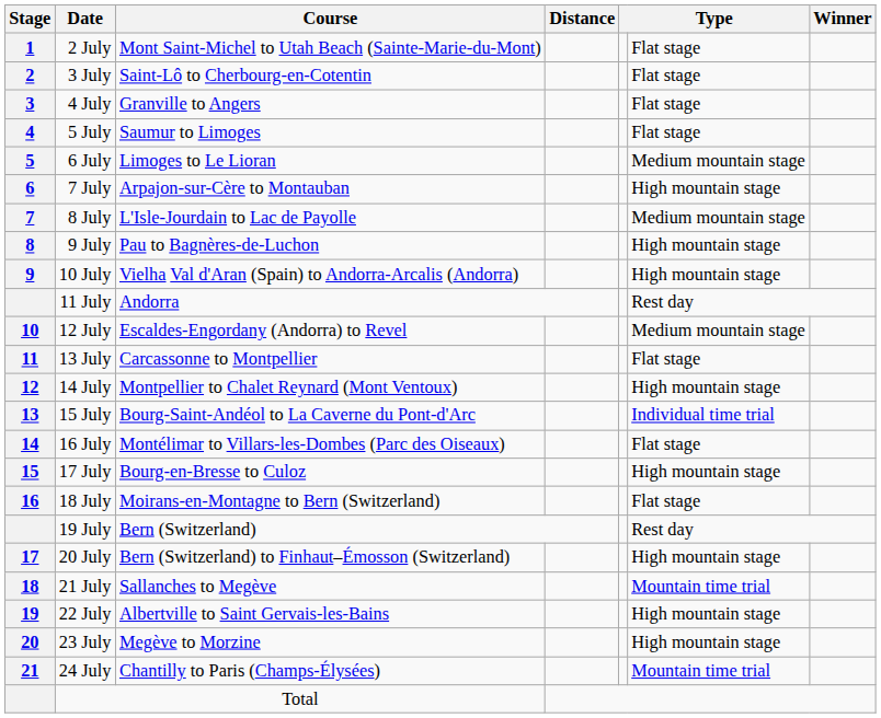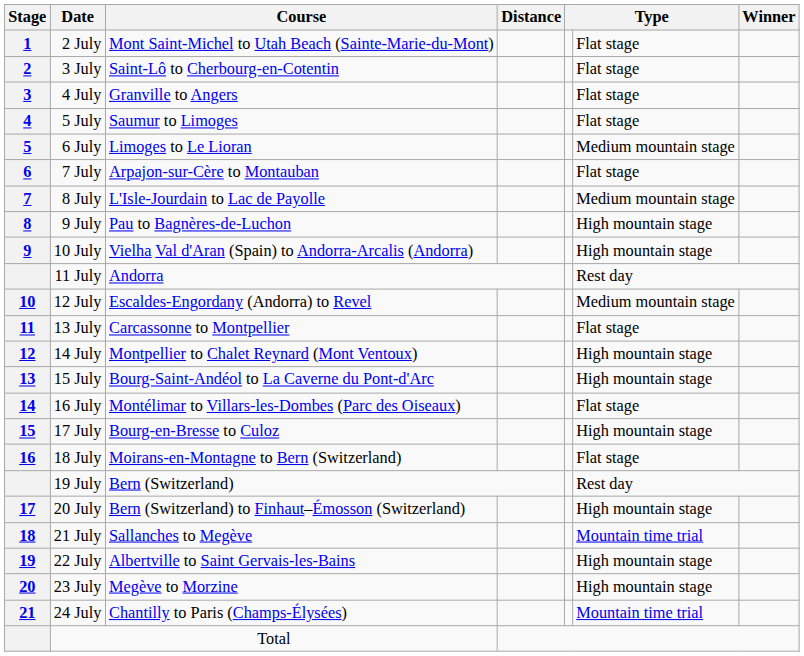 <table class="wikitable">
 <tr>
 <th scope="col">Stage</th>
 <th scope="col">Date</th>
 <th scope="col">Course</th>
 <th scope="col">Distance</th>
 <th scope="col" colspan="2">Type</th>
 <th scope="col">Winner</th>
 </tr>
 <tr>
 <th scope="row"><a href='#'>1</a></th>
 <td style="text-align:right">2 July</td>
 <td><a href='#'>Mont Saint-Michel</a> to <a href='#'>Utah Beach</a> (<a href='#'>Sainte-Marie-du-Mont</a>)</td>
 <td style="text-align:center;"></td>
 <td></td>
 <td>Flat stage</td>
 <td></td>
 </tr>
 <tr>
 <th scope="row"><a href='#'>2</a></th>
 <td style="text-align:right">3 July</td>
 <td><a href='#'>Saint-Lô</a> to <a href='#'>Cherbourg-en-Cotentin</a></td>
 <td style="text-align:center;"></td>
 <td></td>
 <td>Flat stage</td>
 <td></td>
 </tr>
 <tr>
 <th scope="row"><a href='#'>3</a></th>
 <td style="text-align:right">4 July</td>
 <td><a href='#'>Granville</a> to <a href='#'>Angers</a></td>
 <td style="text-align:center;"></td>
 <td></td>
 <td>Flat stage</td>
 <td></td>
 </tr>
 <tr>
 <th scope="row"><a href='#'>4</a></th>
 <td style="text-align:right">5 July</td>
 <td><a href='#'>Saumur</a> to <a href='#'>Limoges</a></td>
 <td style="text-align:center;"></td>
 <td></td>
 <td>Flat stage</td>
 <td></td>
 </tr>
 <tr>
 <th scope="row"><a href='#'>5</a></th>
 <td style="text-align:right">6 July</td>
 <td><a href='#'>Limoges</a> to <a href='#'>Le Lioran</a></td>
 <td style="text-align:center;"></td>
 <td></td>
 <td>Medium mountain stage</td>
 <td></td>
 </tr>
 <tr>
 <th scope="row"><a href='#'>6</a></th>
 <td style="text-align:right">7 July</td>
 <td><a href='#'>Arpajon-sur-Cère</a> to <a href='#'>Montauban</a></td>
 <td style="text-align:center;"></td>
 <td></td>
-<td>High mountain stage</td>
+<td>Flat stage</td>
 <td></td>
 </tr>
 <tr>
 <th scope="row"><a href='#'>7</a></th>
 <td style="text-align:right">8 July</td>
 <td><a href='#'>L'Isle-Jourdain</a> to <a href='#'>Lac de Payolle</a></td>
 <td style="text-align:center;"></td>
 <td></td>
 <td>Medium mountain stage</td>
 <td></td>
 </tr>
 <tr>
 <th scope="row"><a href='#'>8</a></th>
 <td style="text-align:right">9 July</td>
 <td><a href='#'>Pau</a> to <a href='#'>Bagnères-de-Luchon</a></td>
 <td style="text-align:center;"></td>
 <td></td>
 <td>High mountain stage</td>
 <td></td>
 </tr>
 <tr>
 <th scope="row"><a href='#'>9</a></th>
 <td style="text-align:right">10 July</td>
 <td><a href='#'>Vielha</a> <a href='#'>Val d'Aran</a> (Spain) to <a href='#'>Andorra-Arcalis</a> (<a href='#'>Andorra</a>)</td>
 <td style="text-align:center;"></td>
 <td></td>
 <td>High mountain stage</td>
 <td></td>
 </tr>
 <tr>
 <th style="text-align:center"></th>
 <td style="text-align:right">11 July</td>
 <td colspan="2"><a href='#'>Andorra</a></td>
 <td></td>
 <td colspan="2">Rest day</td>
 </tr>
 <tr>
 <th scope="row"><a href='#'>10</a></th>
 <td style="text-align:right">12 July</td>
 <td><a href='#'>Escaldes-Engordany</a> (Andorra) to <a href='#'>Revel</a></td>
 <td style="text-align:center;"></td>
 <td></td>
 <td>Medium mountain stage</td>
 <td></td>
 </tr>
 <tr>
 <th scope="row"><a href='#'>11</a></th>
 <td style="text-align:right">13 July</td>
 <td><a href='#'>Carcassonne</a> to <a href='#'>Montpellier</a></td>
 <td style="text-align:center;"></td>
 <td></td>
 <td>Flat stage</td>
 <td></td>
 </tr>
 <tr>
 <th scope="row"><a href='#'>12</a></th>
 <td style="text-align:right">14 July</td>
 <td><a href='#'>Montpellier</a> to <a href='#'>Chalet Reynard</a> (<a href='#'>Mont Ventoux</a>)</td>
 <td style="text-align:center;"></td>
 <td></td>
 <td>High mountain stage</td>
 <td></td>
 </tr>
 <tr>
 <th scope="row"><a href='#'>13</a></th>
 <td style="text-align:right">15 July</td>
 <td><a href='#'>Bourg-Saint-Andéol</a> to <a href='#'>La Caverne du Pont-d'Arc</a></td>
 <td style="text-align:center;"></td>
 <td></td>
-<td><a href='#'>Individual time trial</a></td>
+<td>High mountain stage</td>
 <td></td>
 </tr>
 <tr>
 <th scope="row"><a href='#'>14</a></th>
 <td style="text-align:right">16 July</td>
 <td><a href='#'>Montélimar</a> to <a href='#'>Villars-les-Dombes</a> (<a href='#'>Parc des Oiseaux</a>)</td>
 <td style="text-align:center;"></td>
 <td></td>
 <td>Flat stage</td>
 <td></td>
 </tr>
 <tr>
 <th scope="row"><a href='#'>15</a></th>
 <td style="text-align:right">17 July</td>
 <td><a href='#'>Bourg-en-Bresse</a> to <a href='#'>Culoz</a></td>
 <td style="text-align:center;"></td>
 <td></td>
 <td>High mountain stage</td>
 <td></td>
 </tr>
 <tr>
 <th scope="row"><a href='#'>16</a></th>
 <td style="text-align:right">18 July</td>
 <td><a href='#'>Moirans-en-Montagne</a> to <a href='#'>Bern</a> (Switzerland)</td>
 <td style="text-align:center;"></td>
 <td></td>
 <td>Flat stage</td>
 <td></td>
 </tr>
 <tr>
 <th style="text-align:center"></th>
 <td style="text-align:right">19 July</td>
 <td colspan="2"><a href='#'>Bern</a>  (Switzerland)</td>
 <td></td>
 <td colspan="2">Rest day</td>
 </tr>
 <tr>
 <th scope="row"><a href='#'>17</a></th>
 <td style="text-align:right">20 July</td>
 <td><a href='#'>Bern</a> (Switzerland) to <a href='#'>Finhaut</a>–<a href='#'>Émosson</a> (Switzerland)</td>
 <td style="text-align:center;"></td>
 <td></td>
 <td>High mountain stage</td>
 <td></td>
 </tr>
 <tr>
 <th scope="row"><a href='#'>18</a></th>
 <td style="text-align:right">21 July</td>
 <td><a href='#'>Sallanches</a> to <a href='#'>Megève</a></td>
 <td style="text-align:center;"></td>
 <td></td>
 <td><a href='#'>Mountain time trial</a></td>
 <td></td>
 </tr>
 <tr>
 <th scope="row"><a href='#'>19</a></th>
 <td style="text-align:right">22 July</td>
 <td><a href='#'>Albertville</a> to <a href='#'>Saint Gervais-les-Bains</a></td>
 <td style="text-align:center;"></td>
 <td></td>
 <td>High mountain stage</td>
 <td></td>
 </tr>
 <tr>
 <th scope="row"><a href='#'>20</a></th>
 <td style="text-align:right">23 July</td>
 <td><a href='#'>Megève</a> to <a href='#'>Morzine</a></td>
 <td style="text-align:center;"></td>
 <td></td>
 <td>High mountain stage</td>
 <td></td>
 </tr>
 <tr>
 <th scope="row"><a href='#'>21</a></th>
 <td style="text-align:right">24 July</td>
 <td><a href='#'>Chantilly</a> to Paris (<a href='#'>Champs-Élysées</a>)</td>
 <td style="text-align:center;"></td>
 <td></td>
 <td><a href='#'>Mountain time trial</a></td>
 <td></td>
 </tr>
 <tr>
 <th scope="row"></th>
 <td colspan="2" style="text-align:center">Total</td>
 <td colspan="5" style="text-align:center"></td>
 </tr>
 </table>
